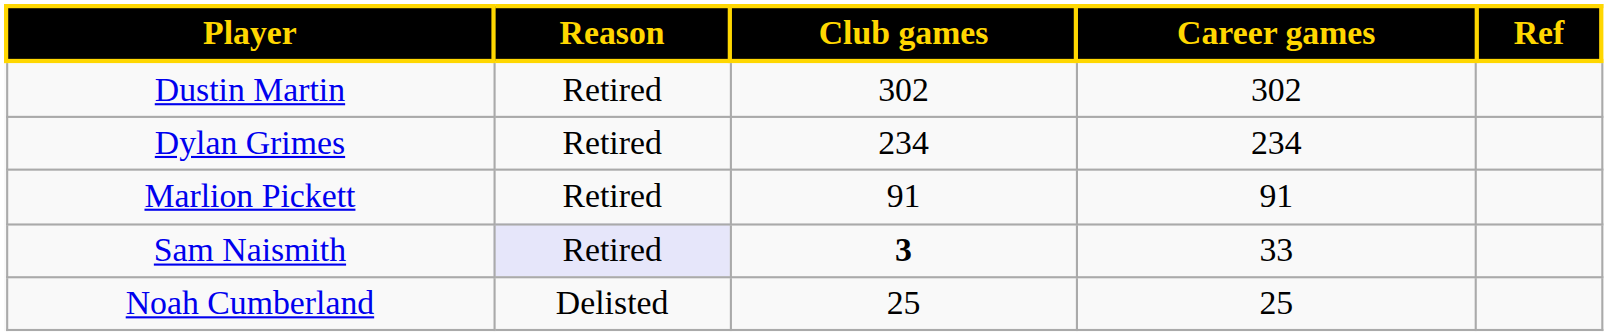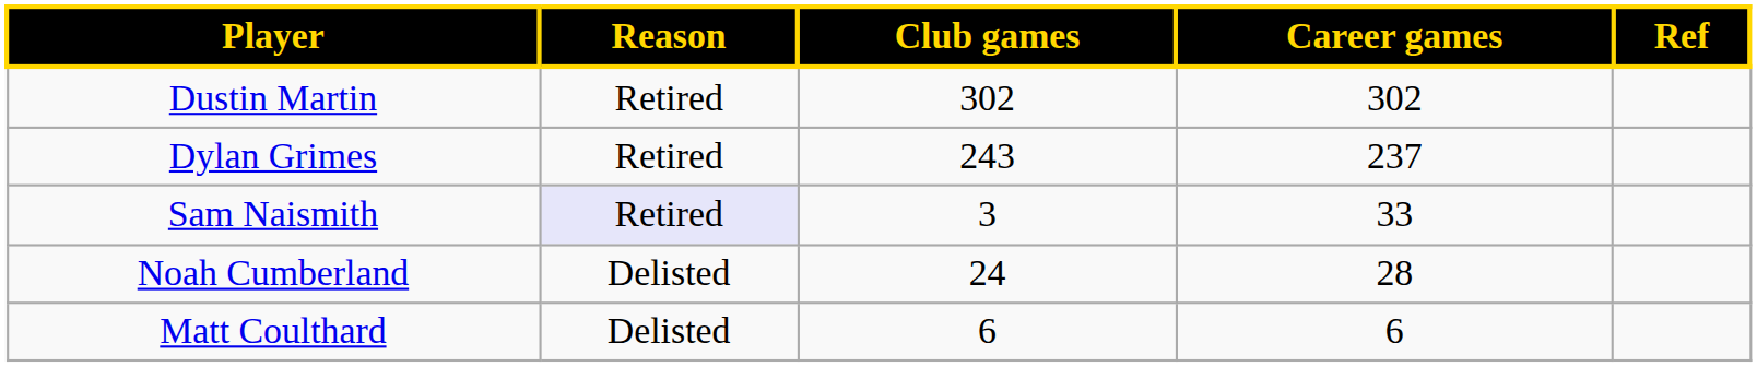 <table class="wikitable" style="text-align:center; font-size:100%; width:60%;">
 <tr>
 <th style="background:black; border: solid gold 2px; color:gold;">Player</th>
 <th style="background:black; border: solid gold 2px; color:gold;">Reason</th>
 <th style="background:black; border: solid gold 2px; color:gold;">Club games</th>
 <th style="background:black; border: solid gold 2px; color:gold;">Career games</th>
 <th style="background:black; border: solid gold 2px; color:gold;">Ref</th>
 </tr>
 <tr>
 <td><a href='#'>Dustin Martin</a></td>
 <td>Retired</td>
 <td>302</td>
 <td>302</td>
 <td></td>
 </tr>
 <tr>
 <td><a href='#'>Dylan Grimes</a></td>
 <td>Retired</td>
-<td>234</td>
-<td>234</td>
-<td></td>
-</tr>
-<tr>
-<td><a href='#'>Marlion Pickett</a></td>
-<td>Retired</td>
-<td>91</td>
-<td>91</td>
+<td>243</td>
+<td>237</td>
 <td></td>
 </tr>
 <tr>
 <td><a href='#'>Sam Naismith</a></td>
 <td style="background: lavender;">Retired</td>
-<td><strong>3</strong></td>
+<td>3</td>
 <td>33</td>
 <td></td>
 </tr>
 <tr>
 <td><a href='#'>Noah Cumberland</a></td>
 <td>Delisted</td>
-<td>25</td>
-<td>25</td>
+<td>24</td>
+<td>28</td>
+<td></td>
+</tr>
+<tr>
+<td><a href='#'>Matt Coulthard</a></td>
+<td>Delisted</td>
+<td>6</td>
+<td>6</td>
 <td></td>
 </tr>
 </table>
